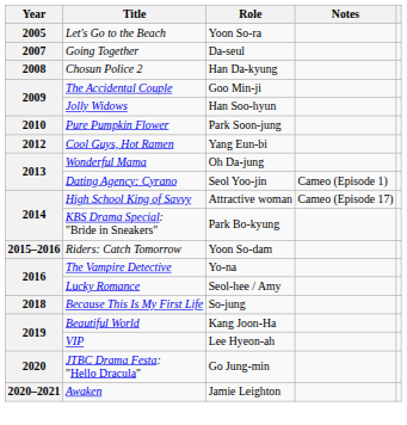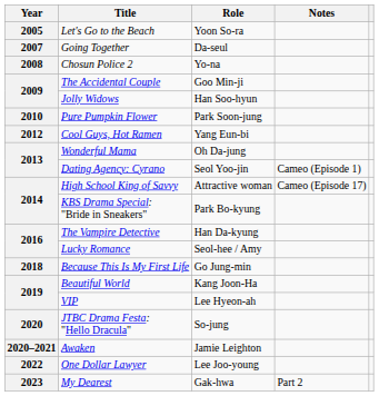 <table class="wikitable plainrowheaders sortable">
 <tr>
 <th scope="col">Year</th>
 <th scope="col">Title</th>
 <th scope="col">Role</th>
 <th scope="col">Notes</th>
 <th scope="col" class="unsortable"></th>
 </tr>
 <tr>
 <th scope="row">2005</th>
 <td><em>Let's Go to the Beach</em></td>
 <td>Yoon So-ra</td>
 <td></td>
 <td style="text-align:center"></td>
 </tr>
 <tr>
 <th scope="row">2007</th>
 <td><em>Going Together</em></td>
 <td>Da-seul</td>
 <td></td>
 <td style="text-align:center"></td>
 </tr>
 <tr>
 <th scope="row">2008</th>
 <td><em>Chosun Police 2</em></td>
-<td>Han Da-kyung</td>
+<td>Yo-na</td>
 <td></td>
 <td style="text-align:center"></td>
 </tr>
 <tr>
 <th scope="row" rowspan="2">2009</th>
 <td><em><a href='#'>The Accidental Couple</a></em></td>
 <td>Goo Min-ji</td>
 <td></td>
 <td style="text-align:center"></td>
 </tr>
 <tr>
 <td><em><a href='#'>Jolly Widows</a></em></td>
 <td>Han Soo-hyun</td>
 <td></td>
 <td style="text-align:center"></td>
 </tr>
 <tr>
 <th scope="row">2010</th>
 <td><em><a href='#'>Pure Pumpkin Flower</a></em></td>
 <td>Park Soon-jung</td>
 <td></td>
 <td style="text-align:center"></td>
 </tr>
 <tr>
 <th scope="row">2012</th>
 <td><em><a href='#'>Cool Guys, Hot Ramen</a></em></td>
 <td>Yang Eun-bi</td>
 <td></td>
 <td style="text-align:center"></td>
 </tr>
 <tr>
 <th scope="row" rowspan="2">2013</th>
 <td><em><a href='#'>Wonderful Mama</a></em></td>
 <td>Oh Da-jung</td>
 <td></td>
 <td style="text-align:center"></td>
 </tr>
 <tr>
 <td><em><a href='#'>Dating Agency: Cyrano</a></em></td>
 <td>Seol Yoo-jin</td>
 <td>Cameo (Episode 1)</td>
 <td style="text-align:center"></td>
 </tr>
 <tr>
 <th scope="row" rowspan="2">2014</th>
 <td><em><a href='#'>High School King of Savvy</a></em></td>
 <td>Attractive woman</td>
 <td>Cameo (Episode 17)</td>
 <td style="text-align:center"></td>
 </tr>
 <tr>
 <td><em><a href='#'>KBS Drama Special</a>:</em><br>"Bride in Sneakers"</td>
 <td>Park Bo-kyung</td>
 <td></td>
 <td style="text-align:center"></td>
 </tr>
 <tr>
-<th scope="row">2015–2016</th>
-<td><em>Riders: Catch Tomorrow</em></td>
-<td>Yoon So-dam</td>
-<td></td>
-<td style="text-align:center"></td>
-</tr>
-<tr>
 <th scope="row" rowspan="2">2016</th>
 <td><em><a href='#'>The Vampire Detective</a></em></td>
-<td>Yo-na</td>
+<td>Han Da-kyung</td>
 <td></td>
 <td style="text-align:center"></td>
 </tr>
 <tr>
 <td><em><a href='#'>Lucky Romance</a></em></td>
 <td>Seol-hee / Amy</td>
 <td></td>
 <td style="text-align:center"></td>
 </tr>
 <tr>
 <th scope="row">2018</th>
 <td><em><a href='#'>Because This Is My First Life</a></em></td>
-<td>So-jung</td>
+<td>Go Jung-min</td>
 <td></td>
 <td style="text-align:center"></td>
 </tr>
 <tr>
 <th scope="row" rowspan="2">2019</th>
 <td><em><a href='#'>Beautiful World</a></em></td>
 <td>Kang Joon-Ha</td>
 <td></td>
 <td style="text-align:center"></td>
 </tr>
 <tr>
 <td><em><a href='#'>VIP</a></em></td>
 <td>Lee Hyeon-ah</td>
 <td></td>
 <td style="text-align:center"></td>
 </tr>
 <tr>
 <th scope="row">2020</th>
 <td><em><a href='#'>JTBC Drama Festa</a>:</em><br>"<a href='#'>Hello Dracula</a>"</td>
-<td>Go Jung-min</td>
+<td>So-jung</td>
 <td></td>
 <td style="text-align:center"></td>
 </tr>
 <tr>
 <th scope="row">2020–2021</th>
 <td><em><a href='#'>Awaken</a></em></td>
 <td>Jamie Leighton</td>
 <td></td>
 <td style="text-align:center"></td>
 </tr>
+<tr>
+<th scope="row">2022</th>
+<td><em><a href='#'>One Dollar Lawyer</a></em></td>
+<td>Lee Joo-young</td>
+<td></td>
+<td style="text-align:center"></td>
+</tr>
+<tr>
+<th scope="row">2023</th>
+<td><em><a href='#'>My Dearest</a></em></td>
+<td>Gak-hwa</td>
+<td>Part 2</td>
+<td style="text-align:center"></td>
+</tr>
 </table>
